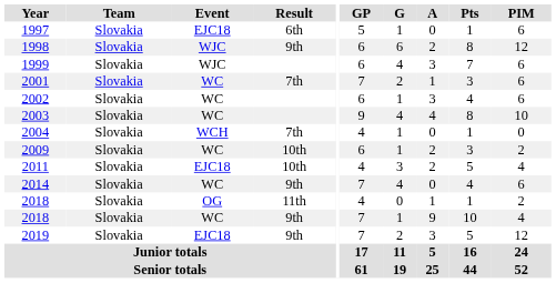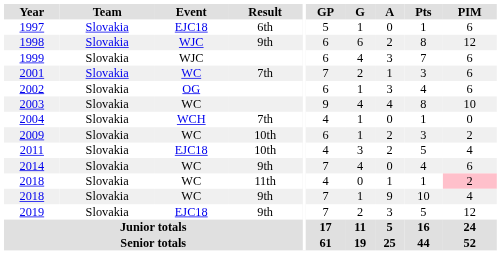 <table border="0" cellpadding="1" cellspacing="0" ID="Table3" style="text-align:center; width:40em">
 <tr ALIGN="center" bgcolor="#e0e0e0">
 <th>Year</th>
 <th>Team</th>
 <th>Event</th>
 <th>Result</th>
 <th rowspan="99" bgcolor="#ffffff"></th>
 <th>GP</th>
 <th>G</th>
 <th>A</th>
 <th>Pts</th>
 <th>PIM</th>
 </tr>
 <tr>
 <td><a href='#'>1997</a></td>
 <td><a href='#'>Slovakia</a></td>
 <td><a href='#'>EJC18</a></td>
 <td>6th</td>
 <td>5</td>
 <td>1</td>
 <td>0</td>
 <td>1</td>
 <td>6</td>
 </tr>
 <tr bgcolor="#f0f0f0">
 <td><a href='#'>1998</a></td>
 <td><a href='#'>Slovakia</a></td>
 <td><a href='#'>WJC</a></td>
 <td>9th</td>
 <td>6</td>
 <td>6</td>
 <td>2</td>
 <td>8</td>
 <td>12</td>
 </tr>
 <tr>
 <td><a href='#'>1999</a></td>
 <td>Slovakia</td>
 <td>WJC</td>
 <td></td>
 <td>6</td>
 <td>4</td>
 <td>3</td>
 <td>7</td>
 <td>6</td>
 </tr>
 <tr bgcolor="#f0f0f0">
 <td><a href='#'>2001</a></td>
 <td><a href='#'>Slovakia</a></td>
 <td><a href='#'>WC</a></td>
 <td>7th</td>
 <td>7</td>
 <td>2</td>
 <td>1</td>
 <td>3</td>
 <td>6</td>
 </tr>
 <tr>
 <td><a href='#'>2002</a></td>
 <td>Slovakia</td>
-<td>WC</td>
+<td><a href='#'>OG</a></td>
 <td></td>
 <td>6</td>
 <td>1</td>
 <td>3</td>
 <td>4</td>
 <td>6</td>
 </tr>
 <tr bgcolor="#f0f0f0">
 <td><a href='#'>2003</a></td>
 <td>Slovakia</td>
 <td>WC</td>
 <td></td>
 <td>9</td>
 <td>4</td>
 <td>4</td>
 <td>8</td>
 <td>10</td>
 </tr>
 <tr>
 <td><a href='#'>2004</a></td>
 <td>Slovakia</td>
 <td><a href='#'>WCH</a></td>
 <td>7th</td>
 <td>4</td>
 <td>1</td>
 <td>0</td>
 <td>1</td>
 <td>0</td>
 </tr>
 <tr bgcolor="#f0f0f0">
 <td><a href='#'>2009</a></td>
 <td>Slovakia</td>
 <td>WC</td>
 <td>10th</td>
 <td>6</td>
 <td>1</td>
 <td>2</td>
 <td>3</td>
 <td>2</td>
 </tr>
 <tr>
 <td><a href='#'>2011</a></td>
 <td>Slovakia</td>
 <td><a href='#'>EJC18</a></td>
 <td>10th</td>
 <td>4</td>
 <td>3</td>
 <td>2</td>
 <td>5</td>
 <td>4</td>
 </tr>
 <tr bgcolor="#f0f0f0">
 <td><a href='#'>2014</a></td>
 <td>Slovakia</td>
 <td>WC</td>
 <td>9th</td>
 <td>7</td>
 <td>4</td>
 <td>0</td>
 <td>4</td>
 <td>6</td>
 </tr>
 <tr>
 <td><a href='#'>2018</a></td>
 <td>Slovakia</td>
-<td><a href='#'>OG</a></td>
+<td>WC</td>
 <td>11th</td>
 <td>4</td>
 <td>0</td>
 <td>1</td>
 <td>1</td>
-<td>2</td>
+<td style="background: pink;">2</td>
 </tr>
 <tr bgcolor="#f0f0f0">
 <td><a href='#'>2018</a></td>
 <td>Slovakia</td>
 <td>WC</td>
 <td>9th</td>
 <td>7</td>
 <td>1</td>
 <td>9</td>
 <td>10</td>
 <td>4</td>
 </tr>
 <tr>
 <td><a href='#'>2019</a></td>
 <td>Slovakia</td>
 <td><a href='#'>EJC18</a></td>
 <td>9th</td>
 <td>7</td>
 <td>2</td>
 <td>3</td>
 <td>5</td>
 <td>12</td>
 </tr>
 <tr bgcolor="#e0e0e0">
 <th colspan=4>Junior totals</th>
 <th>17</th>
 <th>11</th>
 <th>5</th>
 <th>16</th>
 <th>24</th>
 </tr>
 <tr bgcolor="#e0e0e0">
 <th colspan=4>Senior totals</th>
 <th>61</th>
 <th>19</th>
 <th>25</th>
 <th>44</th>
 <th>52</th>
 </tr>
 </table>
